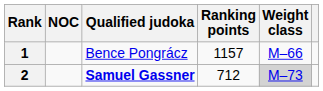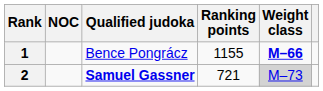 <table class="wikitable">
 <tr>
 <th>Rank</th>
 <th>NOC</th>
 <th>Qualified judoka</th>
 <th>Ranking<br>points</th>
 <th>Weight<br>class</th>
 <th></th>
 </tr>
 <tr>
 <th>1</th>
 <td></td>
 <td><a href='#'>Bence Pongrácz</a></td>
-<td align=center>1157</td>
-<td align=center><a href='#'>M–66</a></td>
+<td align=center>1155</td>
+<td align=center><strong><a href='#'>M–66</a></strong></td>
 <td></td>
 </tr>
 <tr>
 <th>2</th>
 <td></td>
 <td><strong><a href='#'>Samuel Gassner</a></strong></td>
-<td align=center>712</td>
+<td align=center>721</td>
 <td align=center style="background: lightgrey;"><a href='#'>M–73</a></td>
 <td></td>
 </tr>
 </table>
